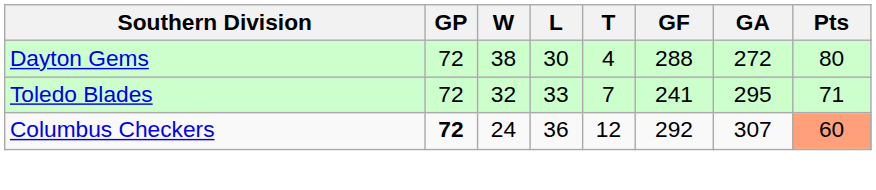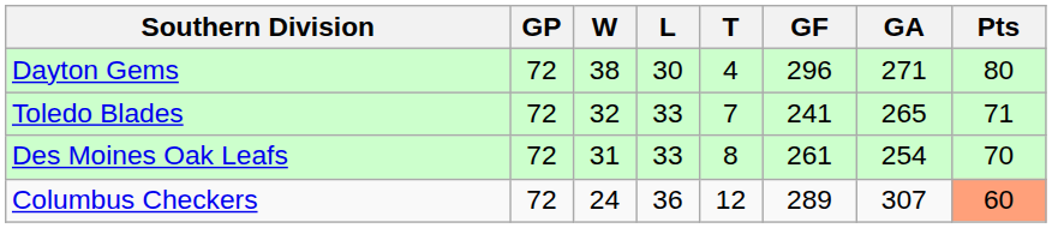 <table class="wikitable">
 <tr>
 <th width="40%">Southern Division</th>
 <th width="5%">GP</th>
 <th width="5%">W</th>
 <th width="5%">L</th>
 <th width="5%">T</th>
 <th width="7.5%">GF</th>
 <th width="7.5%">GA</th>
 <th width="7.5%">Pts</th>
 </tr>
 <tr align="center" bgcolor="#CCFFCC">
 <td align="left"><a href='#'>Dayton Gems</a></td>
 <td>72</td>
 <td>38</td>
 <td>30</td>
 <td>4</td>
-<td>288</td>
-<td>272</td>
+<td>296</td>
+<td>271</td>
 <td>80</td>
 </tr>
 <tr align="center" bgcolor="#CCFFCC">
 <td align="left"><a href='#'>Toledo Blades</a></td>
 <td>72</td>
 <td>32</td>
 <td>33</td>
 <td>7</td>
 <td>241</td>
-<td>295</td>
+<td>265</td>
 <td>71</td>
+</tr>
+<tr align="center" bgcolor="#CCFFCC">
+<td align="left"><a href='#'>Des Moines Oak Leafs</a></td>
+<td>72</td>
+<td>31</td>
+<td>33</td>
+<td>8</td>
+<td>261</td>
+<td>254</td>
+<td>70</td>
 </tr>
 <tr align="center">
 <td align="left"><a href='#'>Columbus Checkers</a></td>
-<td><strong>72</strong></td>
+<td>72</td>
 <td>24</td>
 <td>36</td>
 <td>12</td>
-<td>292</td>
+<td>289</td>
 <td>307</td>
 <td style="background: lightsalmon;">60</td>
 </tr>
 </table>
